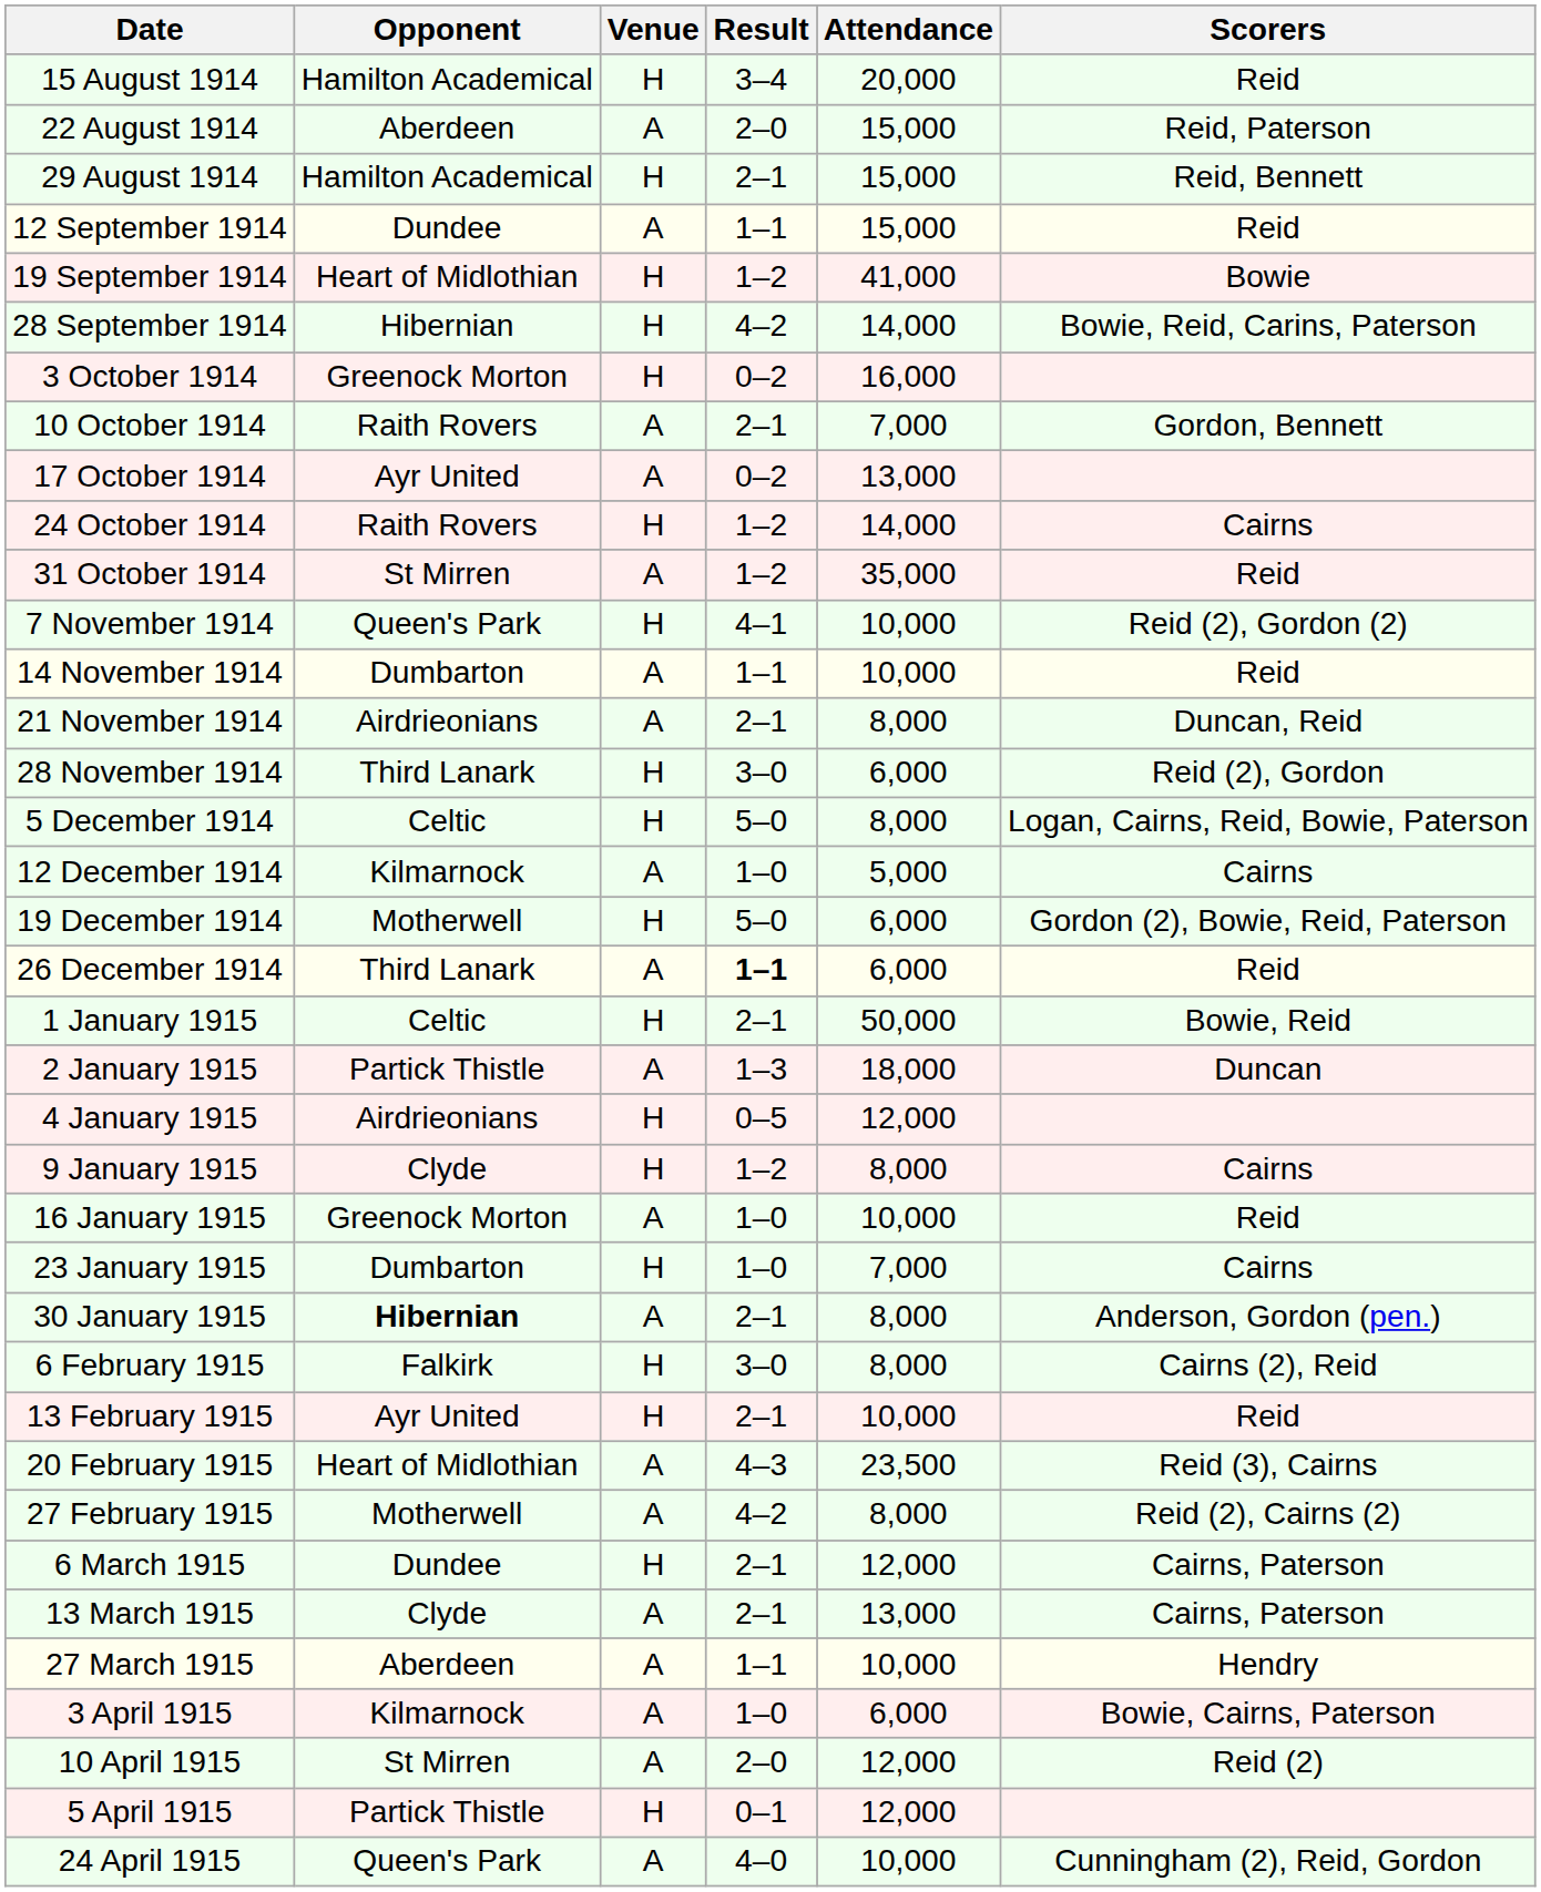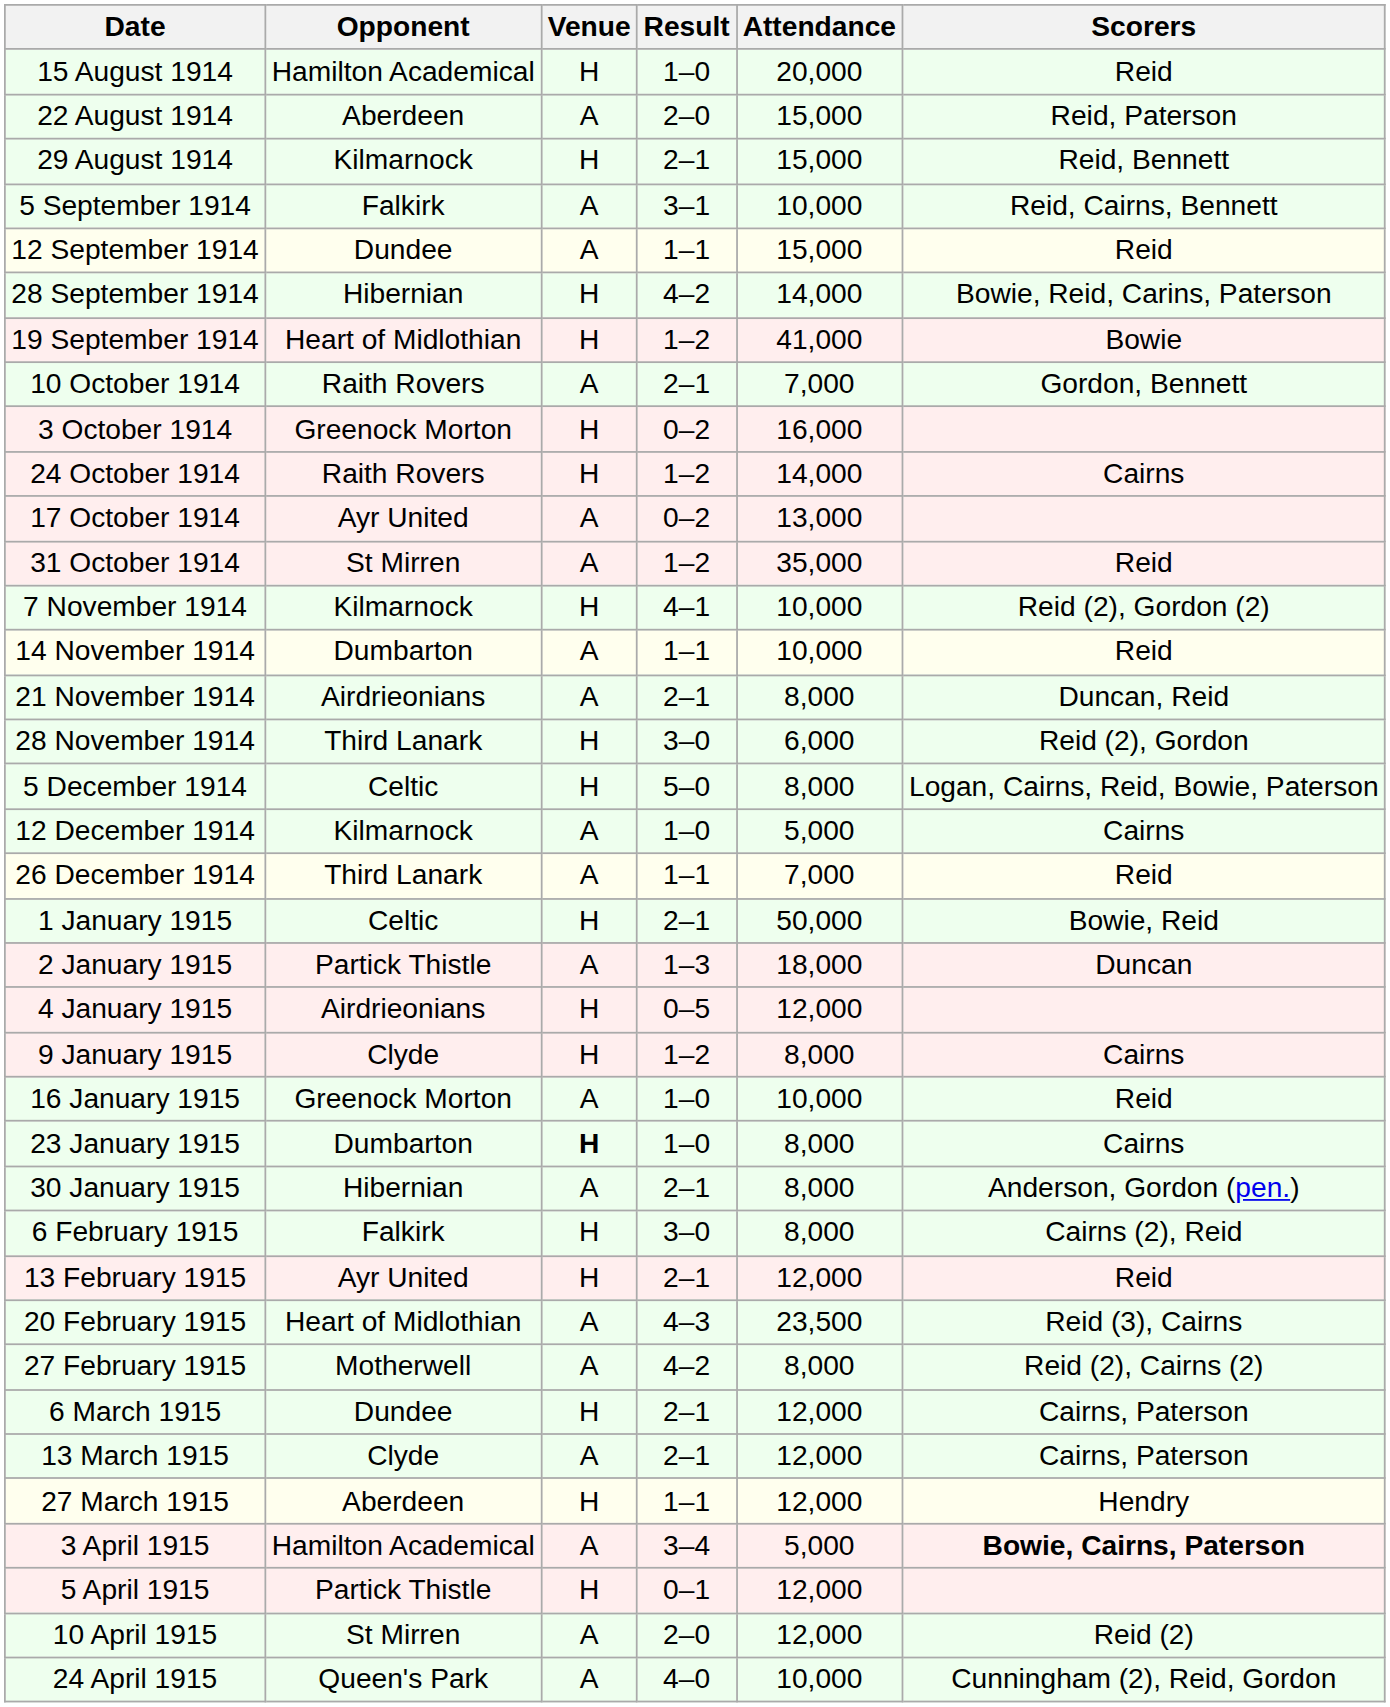 <table class="wikitable sortable" style="font-size:100%; text-align:center">
 <tr>
 <th>Date</th>
 <th>Opponent</th>
 <th>Venue</th>
 <th>Result</th>
 <th>Attendance</th>
 <th>Scorers</th>
 </tr>
 <tr bgcolor = "#EEFFEE">
 <td>15 August 1914</td>
 <td>Hamilton Academical</td>
 <td>H</td>
-<td>3–4</td>
+<td>1–0</td>
 <td>20,000</td>
 <td>Reid</td>
 </tr>
 <tr bgcolor = "#EEFFEE">
 <td>22 August 1914</td>
 <td>Aberdeen</td>
 <td>A</td>
 <td>2–0</td>
 <td>15,000</td>
 <td>Reid, Paterson</td>
 </tr>
 <tr bgcolor = "#EEFFEE">
 <td>29 August 1914</td>
-<td>Hamilton Academical</td>
+<td>Kilmarnock</td>
 <td>H</td>
 <td>2–1</td>
 <td>15,000</td>
 <td>Reid, Bennett</td>
+</tr>
+<tr bgcolor = "#EEFFEE">
+<td>5 September 1914</td>
+<td>Falkirk</td>
+<td>A</td>
+<td>3–1</td>
+<td>10,000</td>
+<td>Reid, Cairns, Bennett</td>
 </tr>
 <tr bgcolor = "#FFFFEE">
 <td>12 September 1914</td>
 <td>Dundee</td>
 <td>A</td>
 <td>1–1</td>
 <td>15,000</td>
 <td>Reid</td>
+</tr>
+<tr bgcolor = "#EEFFEE">
+<td>28 September 1914</td>
+<td>Hibernian</td>
+<td>H</td>
+<td>4–2</td>
+<td>14,000</td>
+<td>Bowie, Reid, Carins, Paterson</td>
 </tr>
 <tr bgcolor = "#FFEEEE">
 <td>19 September 1914</td>
 <td>Heart of Midlothian</td>
 <td>H</td>
 <td>1–2</td>
 <td>41,000</td>
 <td>Bowie</td>
 </tr>
 <tr bgcolor = "#EEFFEE">
-<td>28 September 1914</td>
-<td>Hibernian</td>
-<td>H</td>
-<td>4–2</td>
-<td>14,000</td>
-<td>Bowie, Reid, Carins, Paterson</td>
-</tr>
-<tr bgcolor = "#FFEEEE">
-<td>3 October 1914</td>
-<td>Greenock Morton</td>
-<td>H</td>
-<td>0–2</td>
-<td>16,000</td>
-<td></td>
-</tr>
-<tr bgcolor = "#EEFFEE">
 <td>10 October 1914</td>
 <td>Raith Rovers</td>
 <td>A</td>
 <td>2–1</td>
 <td>7,000</td>
 <td>Gordon, Bennett</td>
 </tr>
 <tr bgcolor = "#FFEEEE">
-<td>17 October 1914</td>
-<td>Ayr United</td>
-<td>A</td>
+<td>3 October 1914</td>
+<td>Greenock Morton</td>
+<td>H</td>
 <td>0–2</td>
-<td>13,000</td>
+<td>16,000</td>
 <td></td>
 </tr>
 <tr bgcolor = "#FFEEEE">
 <td>24 October 1914</td>
 <td>Raith Rovers</td>
 <td>H</td>
 <td>1–2</td>
 <td>14,000</td>
 <td>Cairns</td>
 </tr>
 <tr bgcolor = "#FFEEEE">
+<td>17 October 1914</td>
+<td>Ayr United</td>
+<td>A</td>
+<td>0–2</td>
+<td>13,000</td>
+<td></td>
+</tr>
+<tr bgcolor = "#FFEEEE">
 <td>31 October 1914</td>
 <td>St Mirren</td>
 <td>A</td>
 <td>1–2</td>
 <td>35,000</td>
 <td>Reid</td>
 </tr>
 <tr bgcolor = "#EEFFEE">
 <td>7 November 1914</td>
-<td>Queen's Park</td>
+<td>Kilmarnock</td>
 <td>H</td>
 <td>4–1</td>
 <td>10,000</td>
 <td>Reid (2), Gordon (2)</td>
 </tr>
 <tr bgcolor = "#FFFFEE">
 <td>14 November 1914</td>
 <td>Dumbarton</td>
 <td>A</td>
 <td>1–1</td>
 <td>10,000</td>
 <td>Reid</td>
 </tr>
 <tr bgcolor = "#EEFFEE">
 <td>21 November 1914</td>
 <td>Airdrieonians</td>
 <td>A</td>
 <td>2–1</td>
 <td>8,000</td>
 <td>Duncan, Reid</td>
 </tr>
 <tr bgcolor = "#EEFFEE">
 <td>28 November 1914</td>
 <td>Third Lanark</td>
 <td>H</td>
 <td>3–0</td>
 <td>6,000</td>
 <td>Reid (2), Gordon</td>
 </tr>
 <tr bgcolor = "#EEFFEE">
 <td>5 December 1914</td>
 <td>Celtic</td>
 <td>H</td>
 <td>5–0</td>
 <td>8,000</td>
 <td>Logan, Cairns, Reid, Bowie, Paterson</td>
 </tr>
 <tr bgcolor = "#EEFFEE">
 <td>12 December 1914</td>
 <td>Kilmarnock</td>
 <td>A</td>
 <td>1–0</td>
 <td>5,000</td>
 <td>Cairns</td>
 </tr>
-<tr bgcolor = "#EEFFEE">
-<td>19 December 1914</td>
-<td>Motherwell</td>
-<td>H</td>
-<td>5–0</td>
-<td>6,000</td>
-<td>Gordon (2), Bowie, Reid, Paterson</td>
-</tr>
 <tr bgcolor = "#FFFFEE">
 <td>26 December 1914</td>
 <td>Third Lanark</td>
 <td>A</td>
-<td><strong>1–1</strong></td>
-<td>6,000</td>
+<td>1–1</td>
+<td>7,000</td>
 <td>Reid</td>
 </tr>
 <tr bgcolor = "#EEFFEE">
 <td>1 January 1915</td>
 <td>Celtic</td>
 <td>H</td>
 <td>2–1</td>
 <td>50,000</td>
 <td>Bowie, Reid</td>
 </tr>
 <tr bgcolor = "#FFEEEE">
 <td>2 January 1915</td>
 <td>Partick Thistle</td>
 <td>A</td>
 <td>1–3</td>
 <td>18,000</td>
 <td>Duncan</td>
 </tr>
 <tr bgcolor = "#FFEEEE">
 <td>4 January 1915</td>
 <td>Airdrieonians</td>
 <td>H</td>
 <td>0–5</td>
 <td>12,000</td>
 <td></td>
 </tr>
 <tr bgcolor = "#FFEEEE">
 <td>9 January 1915</td>
 <td>Clyde</td>
 <td>H</td>
 <td>1–2</td>
 <td>8,000</td>
 <td>Cairns</td>
 </tr>
 <tr bgcolor = "#EEFFEE">
 <td>16 January 1915</td>
 <td>Greenock Morton</td>
 <td>A</td>
 <td>1–0</td>
 <td>10,000</td>
 <td>Reid</td>
 </tr>
 <tr bgcolor = "#EEFFEE">
 <td>23 January 1915</td>
 <td>Dumbarton</td>
-<td>H</td>
+<td><strong>H</strong></td>
 <td>1–0</td>
-<td>7,000</td>
+<td>8,000</td>
 <td>Cairns</td>
 </tr>
 <tr bgcolor = "#EEFFEE">
 <td>30 January 1915</td>
-<td><strong>Hibernian</strong></td>
+<td>Hibernian</td>
 <td>A</td>
 <td>2–1</td>
 <td>8,000</td>
 <td>Anderson, Gordon (<a href='#'>pen.</a>)</td>
 </tr>
 <tr bgcolor = "#EEFFEE">
 <td>6 February 1915</td>
 <td>Falkirk</td>
 <td>H</td>
 <td>3–0</td>
 <td>8,000</td>
 <td>Cairns (2), Reid</td>
 </tr>
 <tr bgcolor = "#FFEEEE">
 <td>13 February 1915</td>
 <td>Ayr United</td>
 <td>H</td>
 <td>2–1</td>
-<td>10,000</td>
+<td>12,000</td>
 <td>Reid</td>
 </tr>
 <tr bgcolor = "#EEFFEE">
 <td>20 February 1915</td>
 <td>Heart of Midlothian</td>
 <td>A</td>
 <td>4–3</td>
 <td>23,500</td>
 <td>Reid (3), Cairns</td>
 </tr>
 <tr bgcolor = "#EEFFEE">
 <td>27 February 1915</td>
 <td>Motherwell</td>
 <td>A</td>
 <td>4–2</td>
 <td>8,000</td>
 <td>Reid (2), Cairns (2)</td>
 </tr>
 <tr bgcolor = "#EEFFEE">
 <td>6 March 1915</td>
 <td>Dundee</td>
 <td>H</td>
 <td>2–1</td>
 <td>12,000</td>
 <td>Cairns, Paterson</td>
 </tr>
 <tr bgcolor = "#EEFFEE">
 <td>13 March 1915</td>
 <td>Clyde</td>
 <td>A</td>
 <td>2–1</td>
-<td>13,000</td>
+<td>12,000</td>
 <td>Cairns, Paterson</td>
 </tr>
 <tr bgcolor = "#FFFFEE">
 <td>27 March 1915</td>
 <td>Aberdeen</td>
-<td>A</td>
+<td>H</td>
 <td>1–1</td>
-<td>10,000</td>
+<td>12,000</td>
 <td>Hendry</td>
 </tr>
 <tr bgcolor = "#FFEEEE">
 <td>3 April 1915</td>
-<td>Kilmarnock</td>
+<td>Hamilton Academical</td>
 <td>A</td>
-<td>1–0</td>
-<td>6,000</td>
-<td>Bowie, Cairns, Paterson</td>
-</tr>
-<tr bgcolor = "#EEFFEE">
-<td>10 April 1915</td>
-<td>St Mirren</td>
-<td>A</td>
-<td>2–0</td>
-<td>12,000</td>
-<td>Reid (2)</td>
+<td>3–4</td>
+<td>5,000</td>
+<td><strong>Bowie, Cairns, Paterson</strong></td>
 </tr>
 <tr bgcolor = "#FFEEEE">
 <td>5 April 1915</td>
 <td>Partick Thistle</td>
 <td>H</td>
 <td>0–1</td>
 <td>12,000</td>
 <td></td>
 </tr>
 <tr bgcolor = "#EEFFEE">
+<td>10 April 1915</td>
+<td>St Mirren</td>
+<td>A</td>
+<td>2–0</td>
+<td>12,000</td>
+<td>Reid (2)</td>
+</tr>
+<tr bgcolor = "#EEFFEE">
 <td>24 April 1915</td>
 <td>Queen's Park</td>
 <td>A</td>
 <td>4–0</td>
 <td>10,000</td>
 <td>Cunningham (2), Reid, Gordon</td>
 </tr>
 </table>
